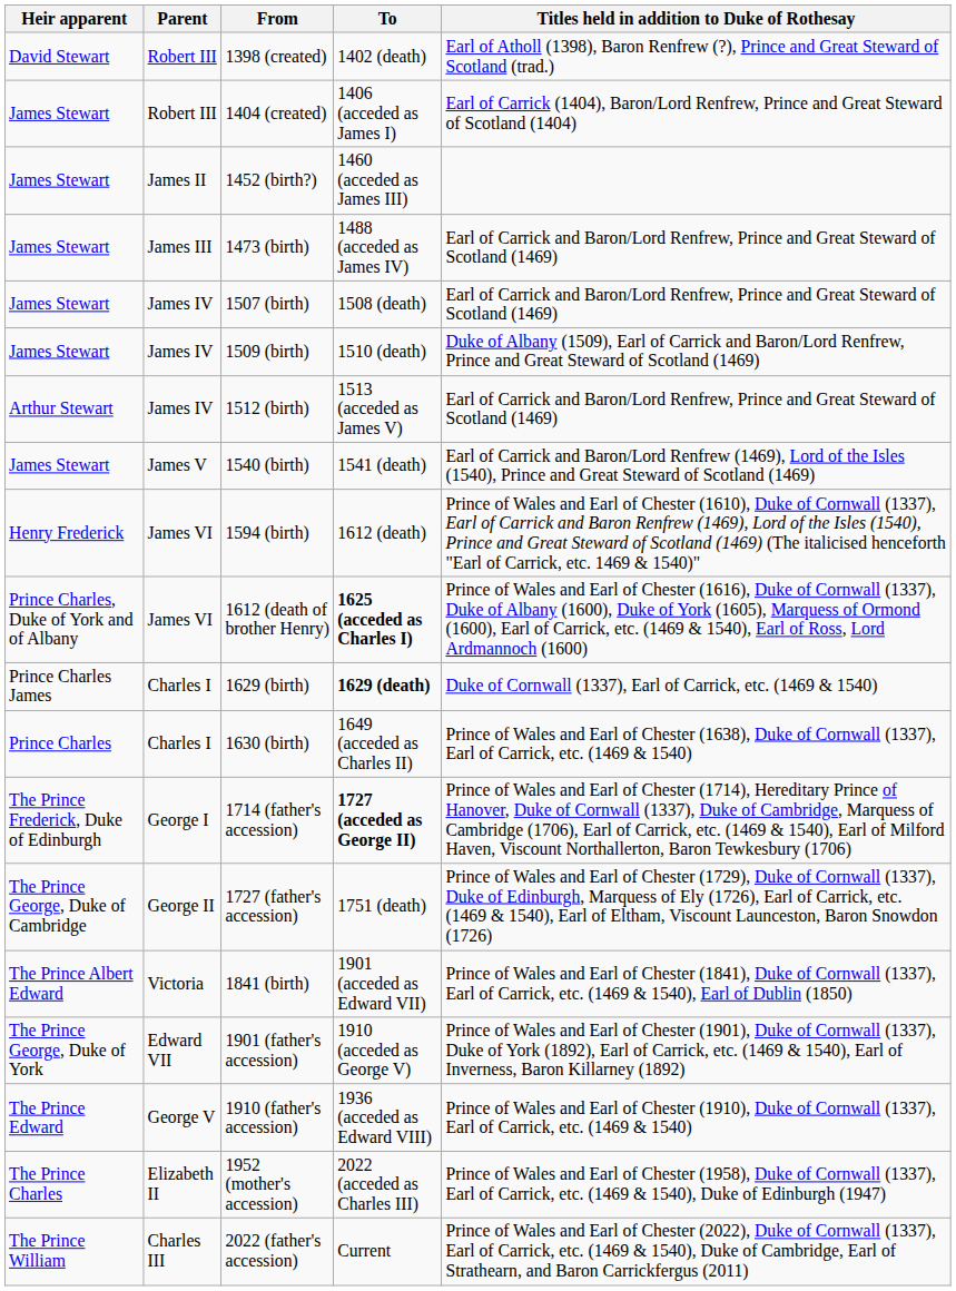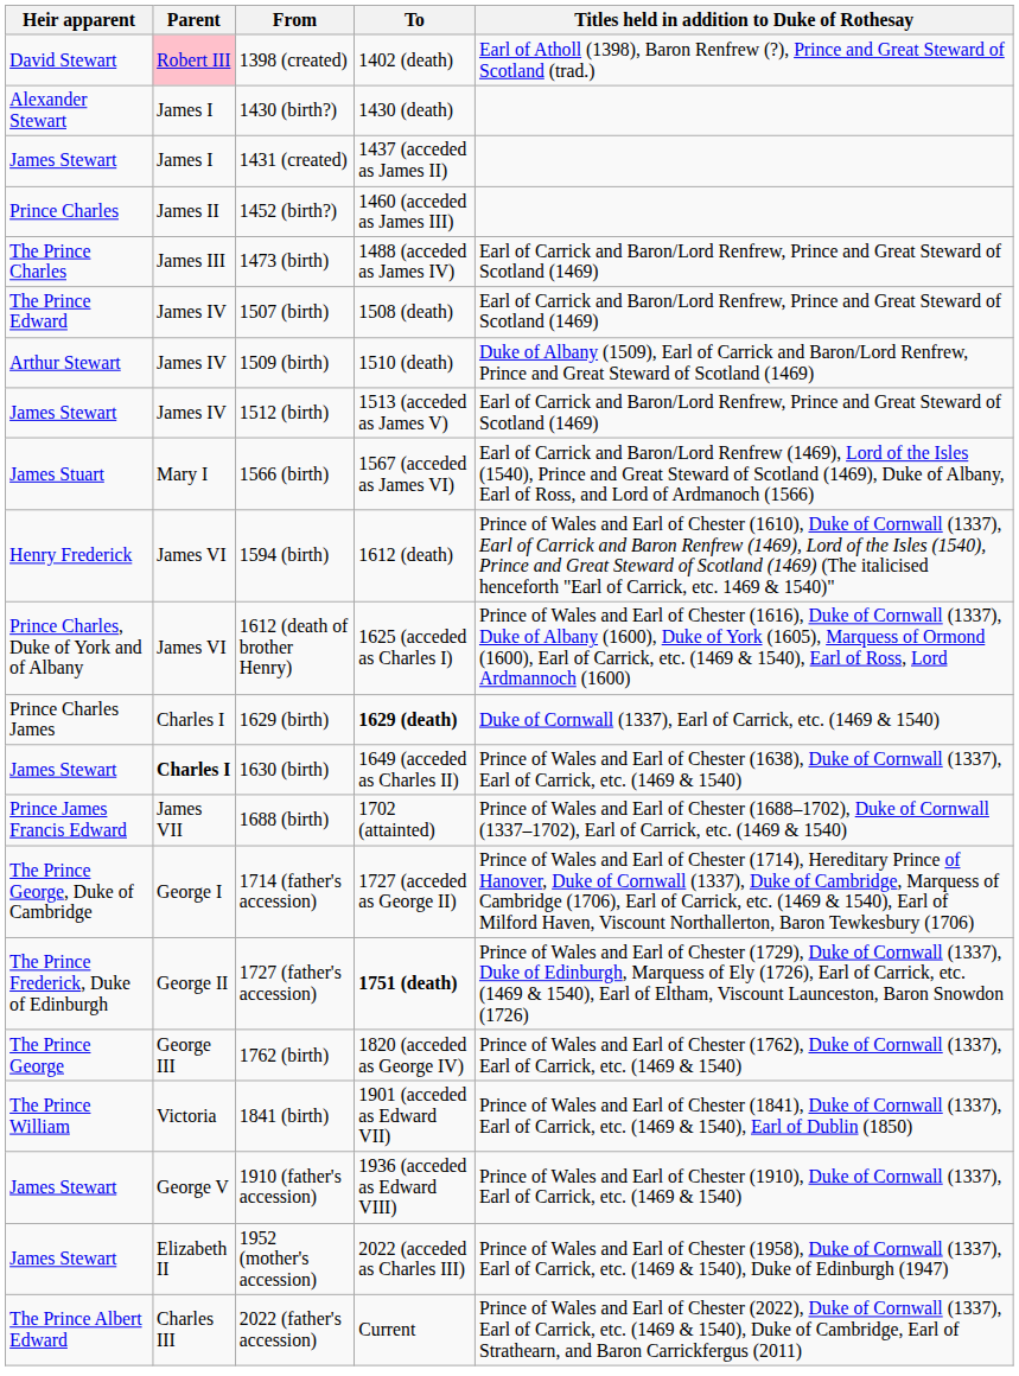 <table class="wikitable">
 <tr>
 <th>Heir apparent</th>
 <th>Parent</th>
 <th>From</th>
 <th>To</th>
 <th>Titles held in addition to Duke of Rothesay</th>
 </tr>
 <tr>
 <td><a href='#'>David Stewart</a></td>
-<td><a href='#'>Robert III</a></td>
+<td style="background: pink;"><a href='#'>Robert III</a></td>
 <td>1398 (created)</td>
 <td>1402 (death)</td>
 <td><a href='#'>Earl of Atholl</a> (1398), Baron Renfrew (?), <a href='#'>Prince and Great Steward of Scotland</a> (trad.)</td>
 </tr>
 <tr>
-<td><a href='#'>James Stewart</a></td>
-<td>Robert III</td>
-<td>1404 (created)</td>
-<td>1406 (acceded as James I)</td>
-<td><a href='#'>Earl of Carrick</a> (1404), Baron/Lord Renfrew, Prince and Great Steward of Scotland (1404)</td>
+<td><a href='#'>Alexander Stewart</a></td>
+<td>James I</td>
+<td>1430 (birth?)</td>
+<td>1430 (death)</td>
+<td></td>
 </tr>
 <tr>
 <td><a href='#'>James Stewart</a></td>
+<td>James I</td>
+<td>1431 (created)</td>
+<td>1437 (acceded as James II)</td>
+<td></td>
+</tr>
+<tr>
+<td><a href='#'>Prince Charles</a></td>
 <td>James II</td>
 <td>1452 (birth?)</td>
 <td>1460 (acceded as James III)</td>
 <td></td>
 </tr>
 <tr>
-<td><a href='#'>James Stewart</a></td>
+<td><a href='#'>The Prince Charles</a></td>
 <td>James III</td>
 <td>1473 (birth)</td>
 <td>1488 (acceded as James IV)</td>
 <td>Earl of Carrick and Baron/Lord Renfrew, Prince and Great Steward of Scotland (1469)</td>
 </tr>
 <tr>
-<td><a href='#'>James Stewart</a></td>
+<td><a href='#'>The Prince Edward</a></td>
 <td>James IV</td>
 <td>1507 (birth)</td>
 <td>1508 (death)</td>
 <td>Earl of Carrick and Baron/Lord Renfrew, Prince and Great Steward of Scotland (1469)</td>
 </tr>
 <tr>
-<td><a href='#'>James Stewart</a></td>
+<td><a href='#'>Arthur Stewart</a></td>
 <td>James IV</td>
 <td>1509 (birth)</td>
 <td>1510 (death)</td>
 <td><a href='#'>Duke of Albany</a> (1509), Earl of Carrick and Baron/Lord Renfrew, Prince and Great Steward of Scotland (1469)</td>
 </tr>
 <tr>
-<td><a href='#'>Arthur Stewart</a></td>
+<td><a href='#'>James Stewart</a></td>
 <td>James IV</td>
 <td>1512 (birth)</td>
 <td>1513 (acceded as James V)</td>
 <td>Earl of Carrick and Baron/Lord Renfrew, Prince and Great Steward of Scotland (1469)</td>
 </tr>
 <tr>
-<td><a href='#'>James Stewart</a></td>
-<td>James V</td>
-<td>1540 (birth)</td>
-<td>1541 (death)</td>
-<td>Earl of Carrick and Baron/Lord Renfrew (1469), <a href='#'>Lord of the Isles</a> (1540), Prince and Great Steward of Scotland (1469)</td>
+<td><a href='#'>James Stuart</a></td>
+<td>Mary I</td>
+<td>1566 (birth)</td>
+<td>1567 (acceded as James VI)</td>
+<td>Earl of Carrick and Baron/Lord Renfrew (1469), <a href='#'>Lord of the Isles</a> (1540), Prince and Great Steward of Scotland (1469), Duke of Albany, Earl of Ross, and Lord of Ardmanoch (1566)</td>
 </tr>
 <tr>
 <td><a href='#'>Henry Frederick</a></td>
 <td>James VI</td>
 <td>1594 (birth)</td>
 <td>1612 (death)</td>
 <td>Prince of Wales and Earl of Chester (1610), <a href='#'>Duke of Cornwall</a> (1337), <em>Earl of Carrick and Baron Renfrew (1469), Lord of the Isles (1540), Prince and Great Steward of Scotland (1469)</em> (The italicised henceforth "Earl of Carrick, etc. 1469 & 1540)"</td>
 </tr>
 <tr>
 <td><a href='#'>Prince Charles</a>, Duke of York and of Albany</td>
 <td>James VI</td>
 <td>1612 (death of brother Henry)</td>
-<td><strong>1625 (acceded as Charles I)</strong></td>
+<td>1625 (acceded as Charles I)</td>
 <td>Prince of Wales and Earl of Chester (1616), <a href='#'>Duke of Cornwall</a> (1337), <a href='#'>Duke of Albany</a> (1600), <a href='#'>Duke of York</a> (1605), <a href='#'>Marquess of Ormond</a> (1600), Earl of Carrick, etc. (1469 & 1540), <a href='#'>Earl of Ross</a>, <a href='#'>Lord Ardmannoch</a> (1600)</td>
 </tr>
 <tr>
 <td>Prince Charles James</td>
 <td>Charles I</td>
 <td>1629 (birth)</td>
 <td><strong>1629 (death)</strong></td>
 <td><a href='#'>Duke of Cornwall</a> (1337), Earl of Carrick, etc. (1469 & 1540)</td>
 </tr>
 <tr>
-<td><a href='#'>Prince Charles</a></td>
-<td>Charles I</td>
+<td><a href='#'>James Stewart</a></td>
+<td><strong>Charles I</strong></td>
 <td>1630 (birth)</td>
 <td>1649 (acceded as Charles II)</td>
 <td>Prince of Wales and Earl of Chester (1638), <a href='#'>Duke of Cornwall</a> (1337), Earl of Carrick, etc. (1469 & 1540)</td>
 </tr>
 <tr>
-<td><a href='#'>The Prince Frederick</a>, Duke of Edinburgh</td>
+<td><a href='#'>Prince James Francis Edward</a></td>
+<td>James VII</td>
+<td>1688 (birth)</td>
+<td>1702 (attainted)</td>
+<td>Prince of Wales and Earl of Chester (1688–1702), <a href='#'>Duke of Cornwall</a> (1337–1702), Earl of Carrick, etc. (1469 & 1540)</td>
+</tr>
+<tr>
+<td><a href='#'>The Prince George</a>, Duke of Cambridge</td>
 <td>George I</td>
 <td>1714 (father's accession)</td>
-<td><strong>1727 (acceded as George II)</strong></td>
+<td>1727 (acceded as George II)</td>
 <td>Prince of Wales and Earl of Chester (1714), Hereditary Prince <a href='#'>of Hanover</a>, <a href='#'>Duke of Cornwall</a> (1337), <a href='#'>Duke of Cambridge</a>, Marquess of Cambridge (1706), Earl of Carrick, etc. (1469 & 1540), Earl of Milford Haven, Viscount Northallerton, Baron Tewkesbury (1706)</td>
 </tr>
 <tr>
-<td><a href='#'>The Prince George</a>, Duke of Cambridge</td>
+<td><a href='#'>The Prince Frederick</a>, Duke of Edinburgh</td>
 <td>George II</td>
 <td>1727 (father's accession)</td>
-<td>1751 (death)</td>
+<td><strong>1751 (death)</strong></td>
 <td>Prince of Wales and Earl of Chester (1729), <a href='#'>Duke of Cornwall</a> (1337), <a href='#'>Duke of Edinburgh</a>, Marquess of Ely (1726), Earl of Carrick, etc. (1469 & 1540), Earl of Eltham, Viscount Launceston, Baron Snowdon (1726)</td>
 </tr>
 <tr>
-<td><a href='#'>The Prince Albert Edward</a></td>
+<td><a href='#'>The Prince George</a></td>
+<td>George III</td>
+<td>1762 (birth)</td>
+<td>1820 (acceded as George IV)</td>
+<td>Prince of Wales and Earl of Chester (1762), <a href='#'>Duke of Cornwall</a> (1337), Earl of Carrick, etc. (1469 & 1540)</td>
+</tr>
+<tr>
+<td><a href='#'>The Prince William</a></td>
 <td>Victoria</td>
 <td>1841 (birth)</td>
 <td>1901 (acceded as Edward VII)</td>
 <td>Prince of Wales and Earl of Chester (1841), <a href='#'>Duke of Cornwall</a> (1337), Earl of Carrick, etc. (1469 & 1540), <a href='#'>Earl of Dublin</a> (1850)</td>
 </tr>
 <tr>
-<td><a href='#'>The Prince George</a>, Duke of York</td>
-<td>Edward VII</td>
-<td>1901 (father's accession)</td>
-<td>1910 (acceded as George V)</td>
-<td>Prince of Wales and Earl of Chester (1901), <a href='#'>Duke of Cornwall</a> (1337), Duke of York (1892), Earl of Carrick, etc. (1469 & 1540), Earl of Inverness, Baron Killarney (1892)</td>
-</tr>
-<tr>
-<td><a href='#'>The Prince Edward</a></td>
+<td><a href='#'>James Stewart</a></td>
 <td>George V</td>
 <td>1910 (father's accession)</td>
 <td>1936 (acceded as Edward VIII)</td>
 <td>Prince of Wales and Earl of Chester (1910), <a href='#'>Duke of Cornwall</a> (1337), Earl of Carrick, etc. (1469 & 1540)</td>
 </tr>
 <tr>
-<td><a href='#'>The Prince Charles</a></td>
+<td><a href='#'>James Stewart</a></td>
 <td>Elizabeth II</td>
 <td>1952 (mother's accession)</td>
 <td>2022 (acceded as Charles III)</td>
 <td>Prince of Wales and Earl of Chester (1958), <a href='#'>Duke of Cornwall</a> (1337), Earl of Carrick, etc. (1469 & 1540), Duke of Edinburgh (1947)</td>
 </tr>
 <tr>
-<td><a href='#'>The Prince William</a></td>
+<td><a href='#'>The Prince Albert Edward</a></td>
 <td>Charles III</td>
 <td>2022 (father's accession)</td>
 <td>Current</td>
 <td>Prince of Wales and Earl of Chester (2022), <a href='#'>Duke of Cornwall</a> (1337), Earl of Carrick, etc. (1469 & 1540), Duke of Cambridge, Earl of Strathearn, and Baron Carrickfergus (2011)</td>
 </tr>
 </table>
